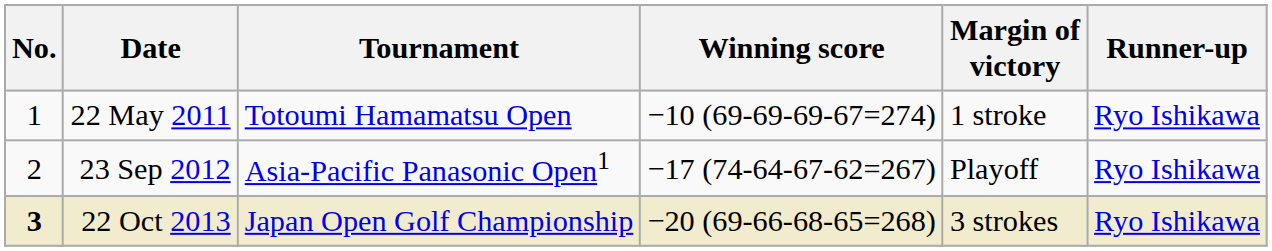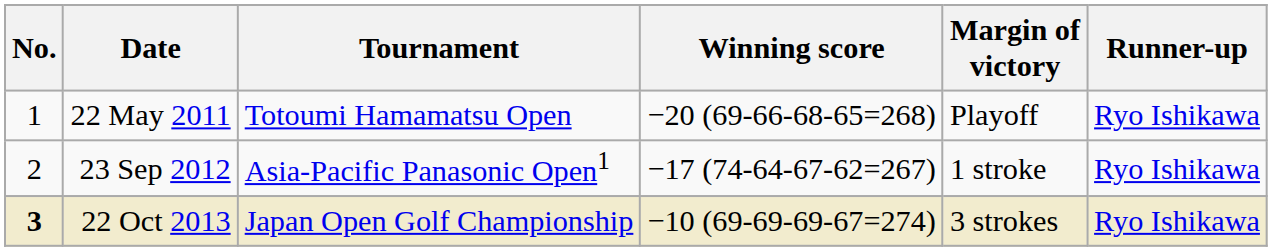 <table class="wikitable" style="font-size:95%;">
 <tr>
 <th>No.</th>
 <th>Date</th>
 <th>Tournament</th>
 <th>Winning score</th>
 <th>Margin of<br>victory</th>
 <th>Runner-up</th>
 </tr>
 <tr>
 <td align=center>1</td>
 <td align=right>22 May <a href='#'>2011</a></td>
 <td><a href='#'>Totoumi Hamamatsu Open</a></td>
-<td>−10 (69-69-69-67=274)</td>
-<td>1 stroke</td>
+<td>−20 (69-66-68-65=268)</td>
+<td>Playoff</td>
 <td> <a href='#'>Ryo Ishikawa</a></td>
 </tr>
 <tr>
 <td align=center>2</td>
 <td align=right>23 Sep <a href='#'>2012</a></td>
 <td><a href='#'>Asia-Pacific Panasonic Open</a><sup>1</sup></td>
 <td>−17 (74-64-67-62=267)</td>
-<td>Playoff</td>
+<td>1 stroke</td>
 <td> <a href='#'>Ryo Ishikawa</a></td>
 </tr>
 <tr style="background:#f2ecce;">
 <td align=center><strong>3</strong></td>
 <td align=right>22 Oct <a href='#'>2013</a></td>
 <td><a href='#'>Japan Open Golf Championship</a></td>
-<td>−20 (69-66-68-65=268)</td>
+<td>−10 (69-69-69-67=274)</td>
 <td>3 strokes</td>
 <td> <a href='#'>Ryo Ishikawa</a></td>
 </tr>
 </table>
